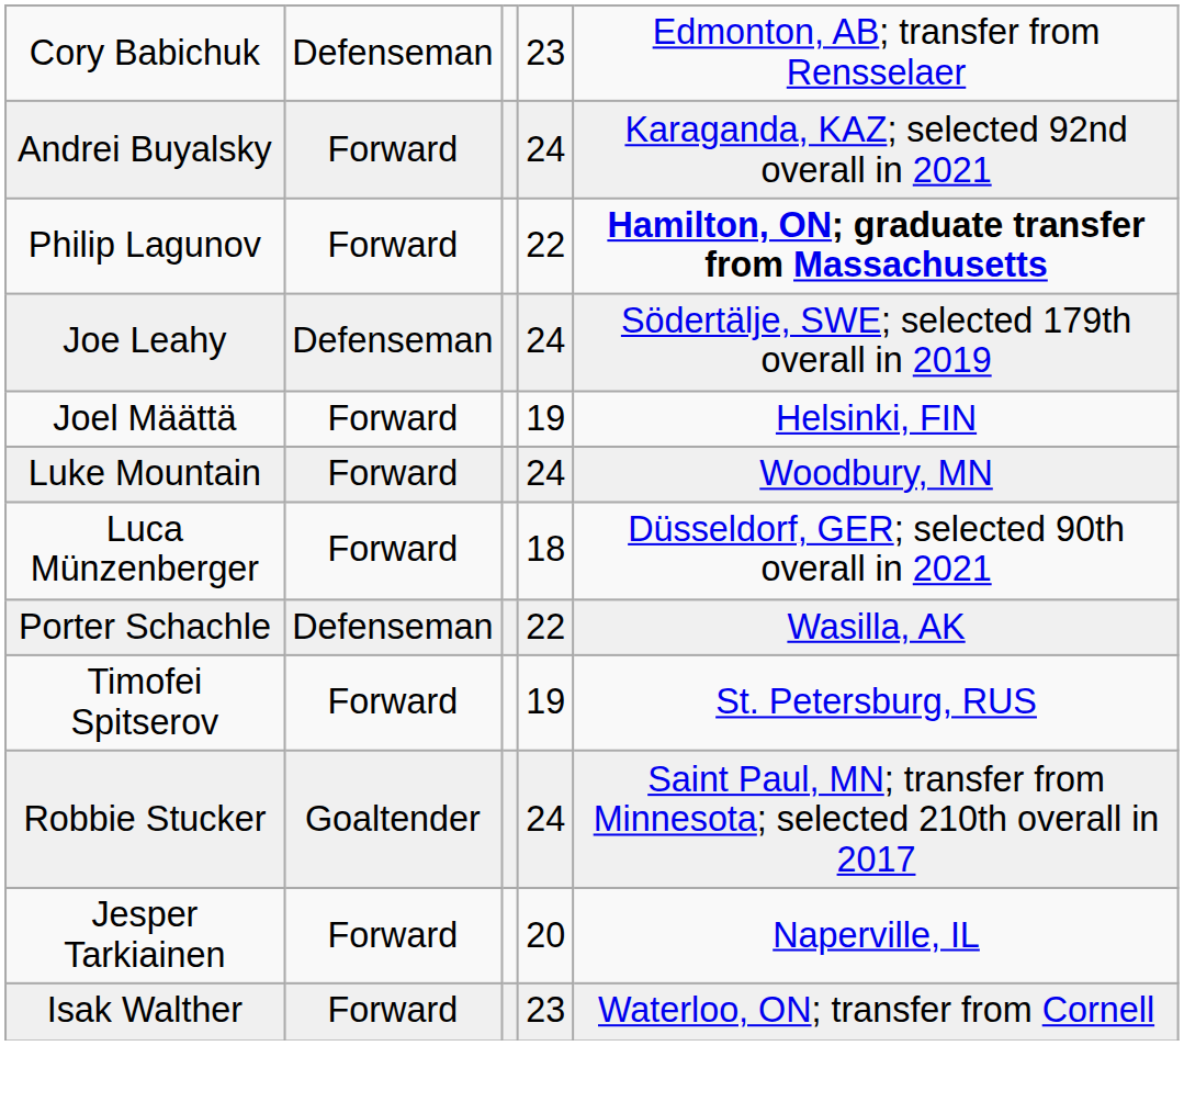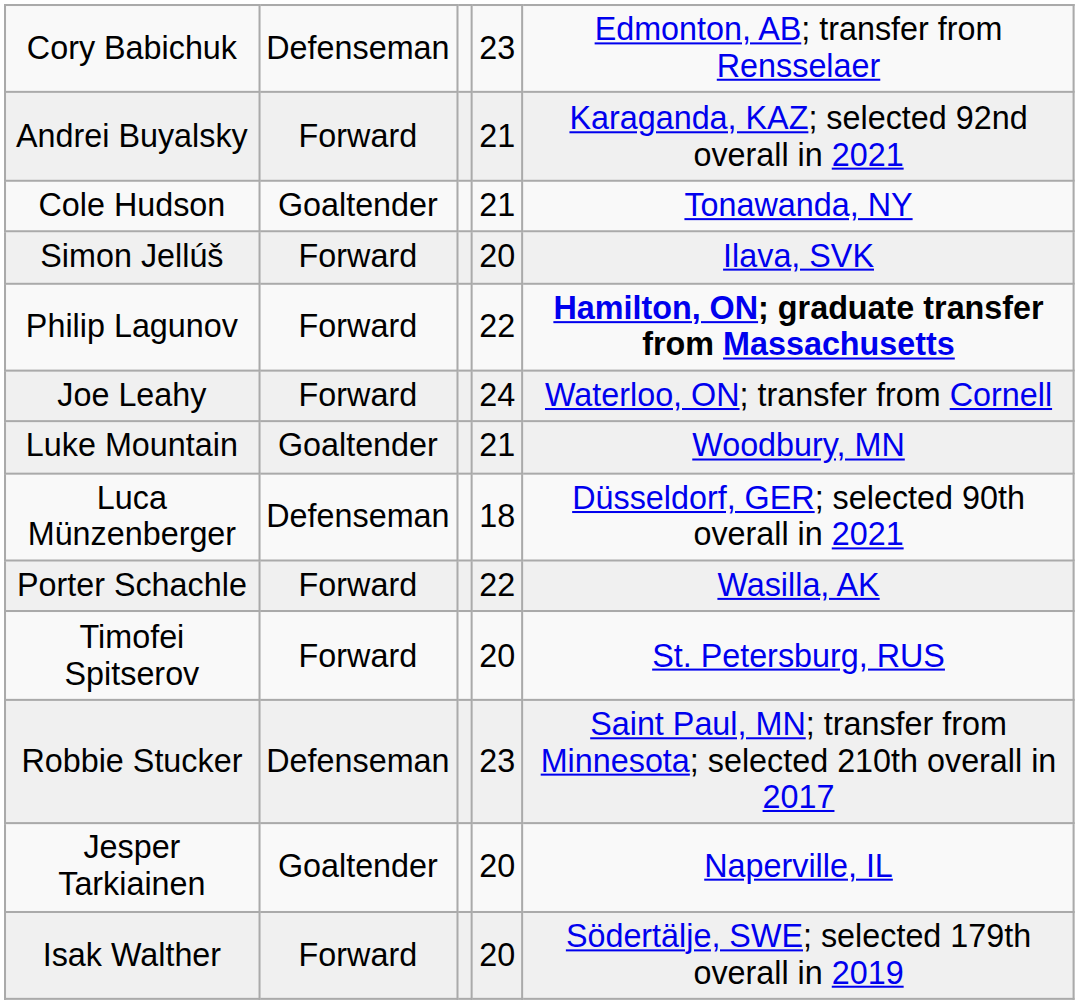 <table class="wikitable" width="60%">
 <tr align="center" bgcolor="">
 <td>Cory Babichuk</td>
 <td>Defenseman</td>
 <td></td>
 <td>23</td>
 <td><a href='#'>Edmonton, AB</a>; transfer from <a href='#'>Rensselaer</a></td>
 </tr>
 <tr align="center" bgcolor="f0f0f0">
 <td>Andrei Buyalsky</td>
 <td>Forward</td>
 <td></td>
-<td>24</td>
+<td>21</td>
 <td><a href='#'>Karaganda, KAZ</a>; selected 92nd overall in <a href='#'>2021</a></td>
+</tr>
+<tr align="center" bgcolor="">
+<td>Cole Hudson</td>
+<td>Goaltender</td>
+<td></td>
+<td>21</td>
+<td><a href='#'>Tonawanda, NY</a></td>
+</tr>
+<tr align="center" bgcolor="f0f0f0">
+<td>Simon Jellúš</td>
+<td>Forward</td>
+<td></td>
+<td>20</td>
+<td><a href='#'>Ilava, SVK</a></td>
 </tr>
 <tr align="center" bgcolor="">
 <td>Philip Lagunov</td>
 <td>Forward</td>
 <td></td>
 <td>22</td>
 <td><strong><a href='#'>Hamilton, ON</a>; graduate transfer from <a href='#'>Massachusetts</a></strong></td>
 </tr>
 <tr align="center" bgcolor="f0f0f0">
 <td>Joe Leahy</td>
-<td>Defenseman</td>
+<td>Forward</td>
 <td></td>
 <td>24</td>
-<td><a href='#'>Södertälje, SWE</a>; selected 179th overall in <a href='#'>2019</a></td>
-</tr>
-<tr align="center" bgcolor="">
-<td>Joel Määttä</td>
-<td>Forward</td>
-<td></td>
-<td>19</td>
-<td><a href='#'>Helsinki, FIN</a></td>
+<td><a href='#'>Waterloo, ON</a>; transfer from <a href='#'>Cornell</a></td>
 </tr>
 <tr align="center" bgcolor="f0f0f0">
 <td>Luke Mountain</td>
-<td>Forward</td>
+<td>Goaltender</td>
 <td></td>
-<td>24</td>
+<td>21</td>
 <td><a href='#'>Woodbury, MN</a></td>
 </tr>
 <tr align="center" bgcolor="">
 <td>Luca Münzenberger</td>
-<td>Forward</td>
+<td>Defenseman</td>
 <td></td>
 <td>18</td>
 <td><a href='#'>Düsseldorf, GER</a>; selected 90th overall in <a href='#'>2021</a></td>
 </tr>
 <tr align="center" bgcolor="f0f0f0">
 <td>Porter Schachle</td>
-<td>Defenseman</td>
+<td>Forward</td>
 <td></td>
 <td>22</td>
 <td><a href='#'>Wasilla, AK</a></td>
 </tr>
 <tr align="center" bgcolor="">
 <td>Timofei Spitserov</td>
 <td>Forward</td>
 <td></td>
-<td>19</td>
+<td>20</td>
 <td><a href='#'>St. Petersburg, RUS</a></td>
 </tr>
 <tr align="center" bgcolor="f0f0f0">
 <td>Robbie Stucker</td>
-<td>Goaltender</td>
+<td>Defenseman</td>
 <td></td>
-<td>24</td>
+<td>23</td>
 <td><a href='#'>Saint Paul, MN</a>; transfer from <a href='#'>Minnesota</a>; selected 210th overall in <a href='#'>2017</a></td>
 </tr>
 <tr align="center" bgcolor="">
 <td>Jesper Tarkiainen</td>
-<td>Forward</td>
+<td>Goaltender</td>
 <td></td>
 <td>20</td>
 <td><a href='#'>Naperville, IL</a></td>
 </tr>
 <tr align="center" bgcolor="f0f0f0">
 <td>Isak Walther</td>
 <td>Forward</td>
 <td></td>
-<td>23</td>
-<td><a href='#'>Waterloo, ON</a>; transfer from <a href='#'>Cornell</a></td>
+<td>20</td>
+<td><a href='#'>Södertälje, SWE</a>; selected 179th overall in <a href='#'>2019</a></td>
 </tr>
 </table>
